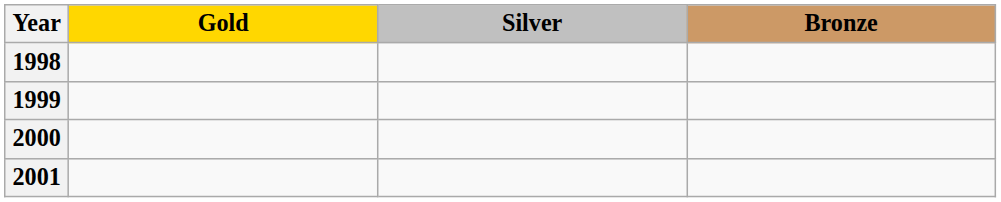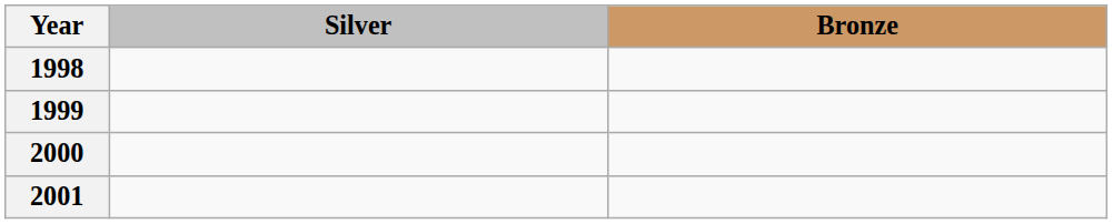 <table class="wikitable"  style="font-size:100%;" border=1 cellpadding=2 cellspacing=0>
 <tr>
 <th width=6% align="center" colspan=1>Year</th>
-<td width=29% align="center"  bgcolor="gold"><strong>Gold</strong></td>
 <td width=29% align="center"  bgcolor="silver"><strong>Silver</strong></td>
 <td width=29% align="center"  bgcolor="#CC9966"><strong>Bronze</strong></td>
 </tr>
 <tr>
 <th>1998</th>
 <td></td>
 <td></td>
-<td></td>
 </tr>
 <tr>
 <th>1999</th>
-<td></td>
 <td></td>
 <td></td>
 </tr>
 <tr>
 <th>2000</th>
 <td></td>
 <td></td>
-<td></td>
 </tr>
 <tr>
 <th>2001</th>
 <td></td>
 <td></td>
-<td></td>
 </tr>
 </table>
